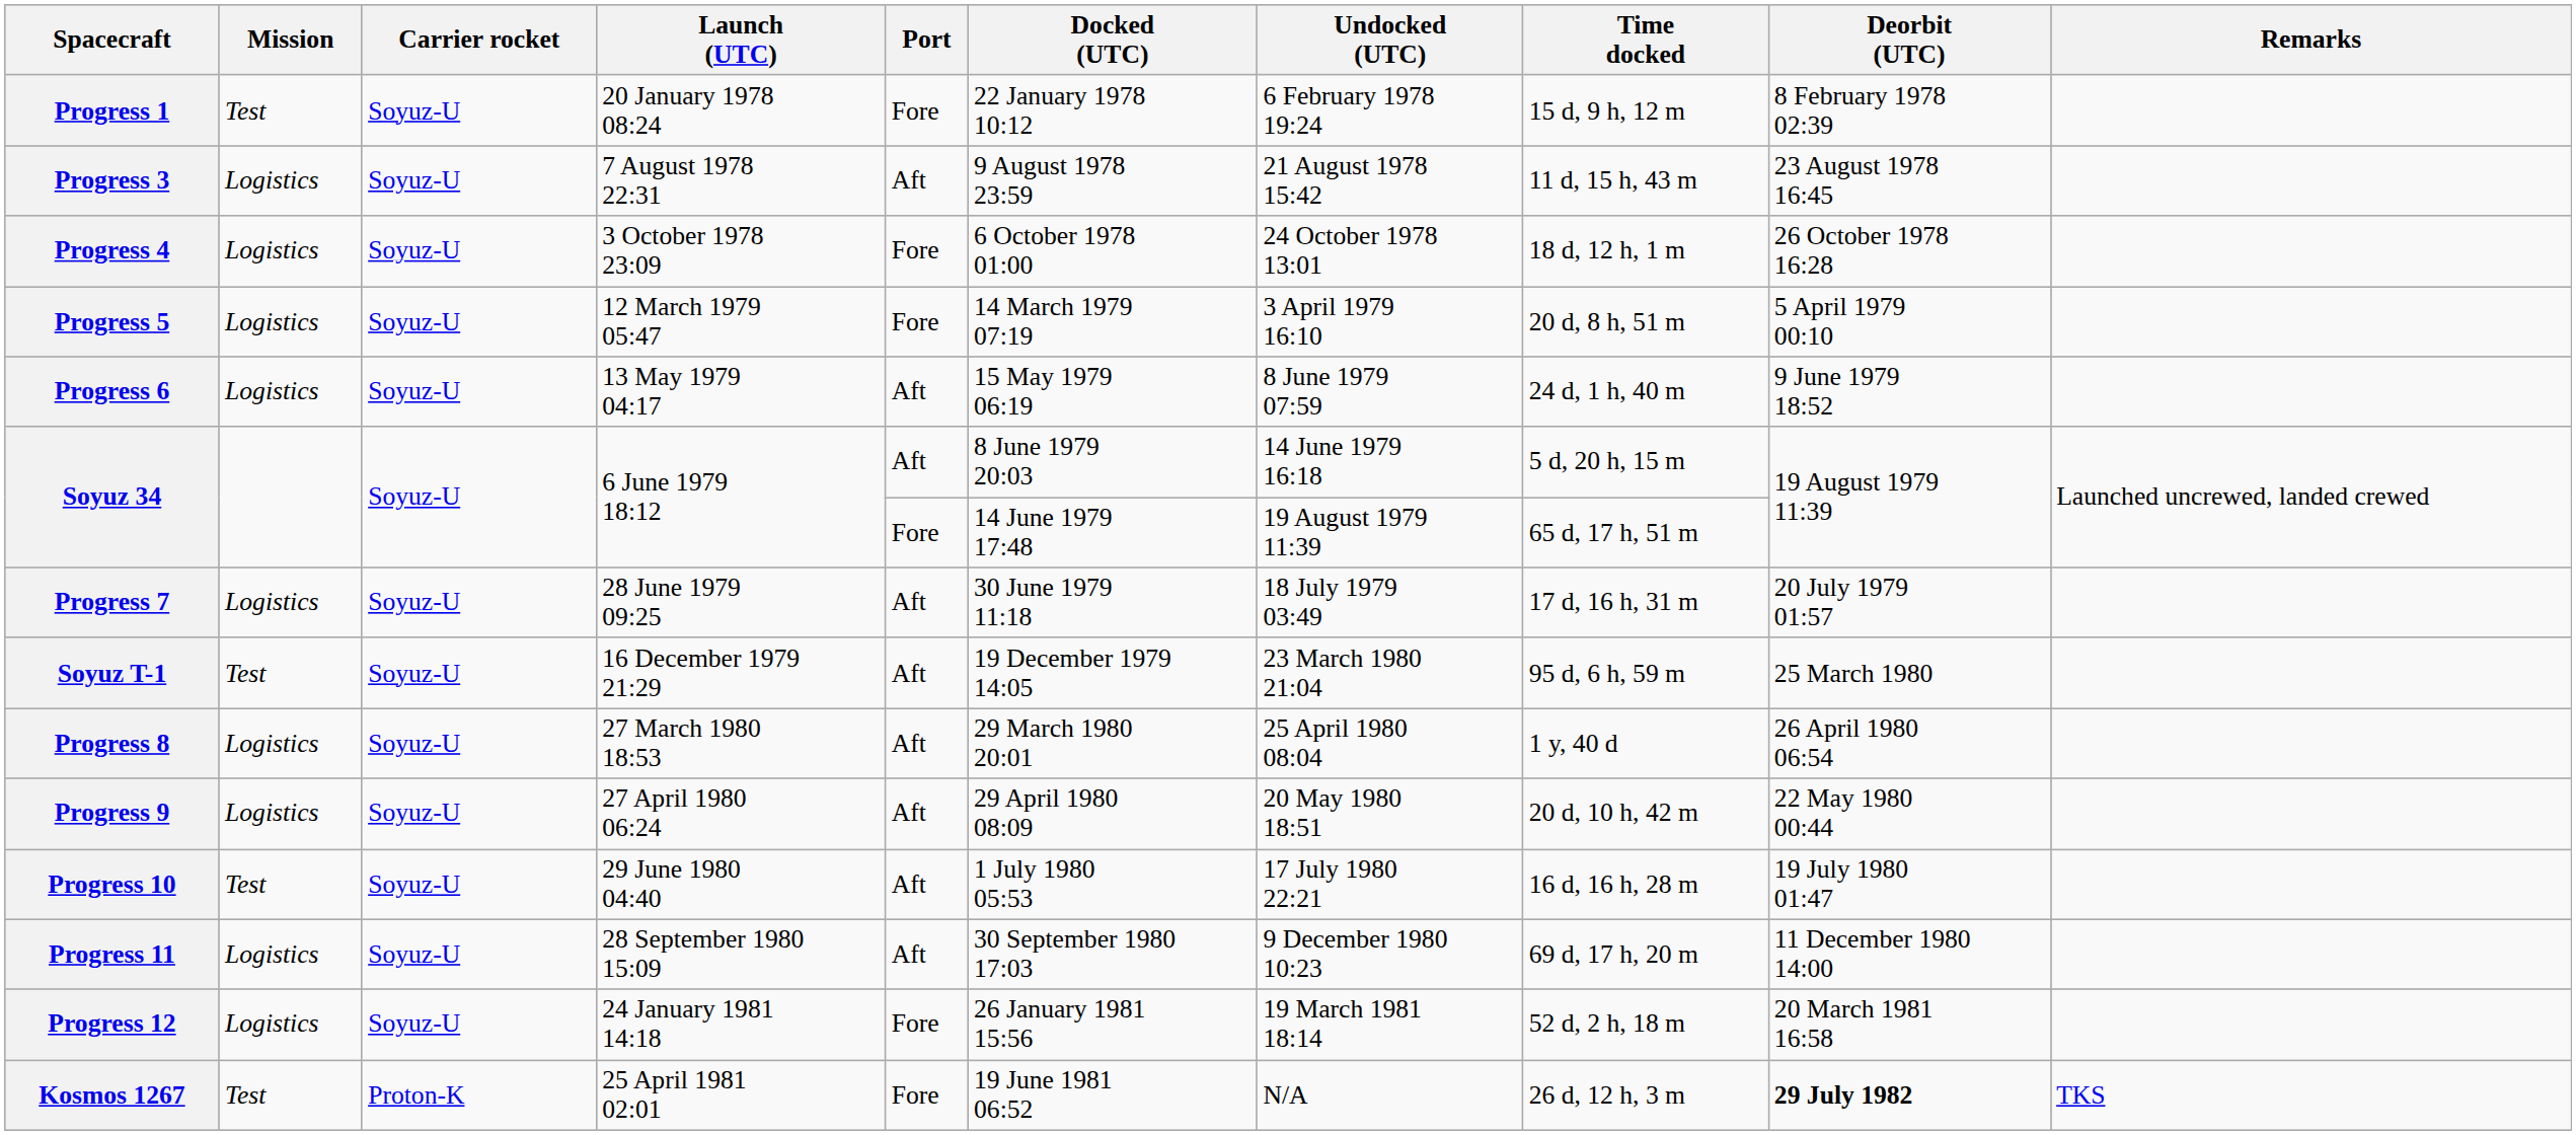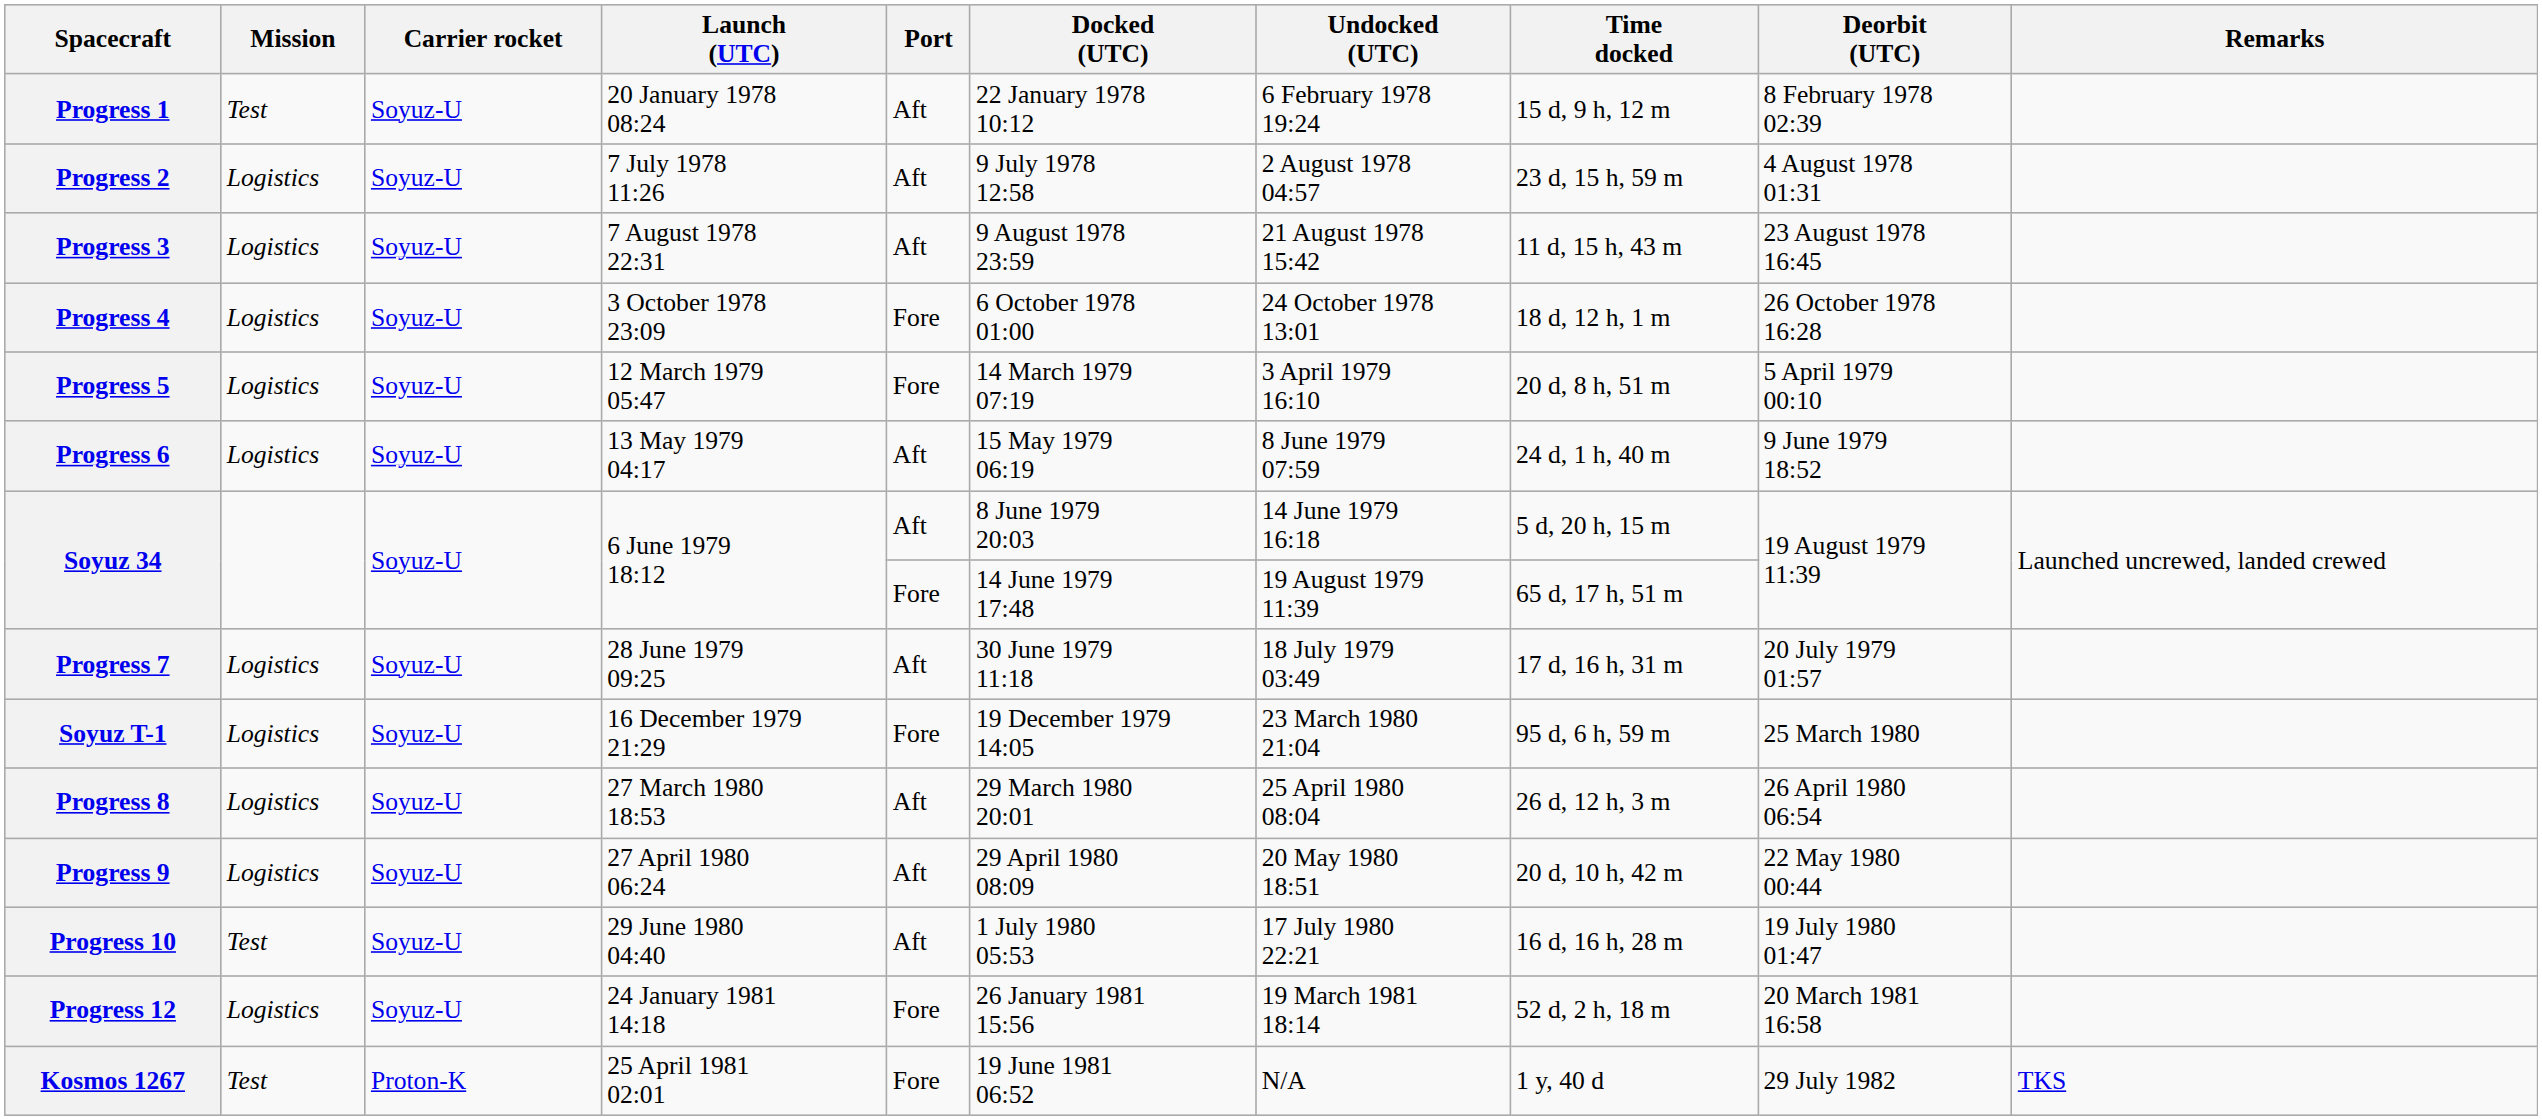 <table class="wikitable sticky-header" width="100%">
 <tr>
 <th scope="col">Spacecraft</th>
 <th scope="col">Mission</th>
 <th scope="col">Carrier rocket</th>
 <th scope="col">Launch<br>(<a href='#'>UTC</a>)</th>
 <th scope="col">Port</th>
 <th scope="col">Docked<br>(UTC)</th>
 <th scope="col">Undocked<br>(UTC)</th>
 <th scope="col">Time<br>docked</th>
 <th scope="col">Deorbit<br>(UTC)</th>
 <th scope="col">Remarks</th>
 </tr>
 <tr>
 <th scope="row"><a href='#'>Progress 1</a></th>
 <td><em>Test</em></td>
 <td><a href='#'>Soyuz-U</a></td>
 <td>20 January 1978<br>08:24</td>
-<td>Fore</td>
+<td>Aft</td>
 <td>22 January 1978<br>10:12</td>
 <td>6 February 1978<br>19:24</td>
 <td>15 d, 9 h, 12 m</td>
 <td>8 February 1978<br>02:39</td>
+<td></td>
+</tr>
+<tr>
+<th scope="row"><a href='#'>Progress 2</a></th>
+<td><em>Logistics</em></td>
+<td><a href='#'>Soyuz-U</a></td>
+<td>7 July 1978<br>11:26</td>
+<td>Aft</td>
+<td>9 July 1978<br>12:58</td>
+<td>2 August 1978<br>04:57</td>
+<td>23 d, 15 h, 59 m</td>
+<td>4 August 1978<br>01:31</td>
 <td></td>
 </tr>
 <tr>
 <th scope="row"><a href='#'>Progress 3</a></th>
 <td><em>Logistics</em></td>
 <td><a href='#'>Soyuz-U</a></td>
 <td>7 August 1978<br>22:31</td>
 <td>Aft</td>
 <td>9 August 1978<br>23:59</td>
 <td>21 August 1978<br>15:42</td>
 <td>11 d, 15 h, 43 m</td>
 <td>23 August 1978<br>16:45</td>
 <td></td>
 </tr>
 <tr>
 <th scope="row"><a href='#'>Progress 4</a></th>
 <td><em>Logistics</em></td>
 <td><a href='#'>Soyuz-U</a></td>
 <td>3 October 1978<br>23:09</td>
 <td>Fore</td>
 <td>6 October 1978<br>01:00</td>
 <td>24 October 1978<br>13:01</td>
 <td>18 d, 12 h, 1 m</td>
 <td>26 October 1978<br>16:28</td>
 <td></td>
 </tr>
 <tr>
 <th scope="row"><a href='#'>Progress 5</a></th>
 <td><em>Logistics</em></td>
 <td><a href='#'>Soyuz-U</a></td>
 <td>12 March 1979<br>05:47</td>
 <td>Fore</td>
 <td>14 March 1979<br>07:19</td>
 <td>3 April 1979<br>16:10</td>
 <td>20 d, 8 h, 51 m</td>
 <td>5 April 1979<br>00:10</td>
 <td></td>
 </tr>
 <tr>
 <th scope="row"><a href='#'>Progress 6</a></th>
 <td><em>Logistics</em></td>
 <td><a href='#'>Soyuz-U</a></td>
 <td>13 May 1979<br>04:17</td>
 <td>Aft</td>
 <td>15 May 1979<br>06:19</td>
 <td>8 June 1979<br>07:59</td>
 <td>24 d, 1 h, 40 m</td>
 <td>9 June 1979<br>18:52</td>
 <td></td>
 </tr>
 <tr>
 <th scope="row" rowspan=2><a href='#'>Soyuz 34</a></th>
 <td rowspan=2></td>
 <td rowspan=2><a href='#'>Soyuz-U</a></td>
 <td rowspan=2>6 June 1979<br>18:12</td>
 <td>Aft</td>
 <td>8 June 1979<br>20:03</td>
 <td>14 June 1979<br>16:18</td>
 <td>5 d, 20 h, 15 m</td>
 <td rowspan=2>19 August 1979<br>11:39</td>
 <td rowspan=2>Launched uncrewed, landed crewed</td>
 </tr>
 <tr>
 <td>Fore</td>
 <td>14 June 1979<br>17:48</td>
 <td>19 August 1979<br>11:39</td>
 <td>65 d, 17 h, 51 m</td>
 </tr>
 <tr>
 <th scope="row"><a href='#'>Progress 7</a></th>
 <td><em>Logistics</em></td>
 <td><a href='#'>Soyuz-U</a></td>
 <td>28 June 1979<br>09:25</td>
 <td>Aft</td>
 <td>30 June 1979<br>11:18</td>
 <td>18 July 1979<br>03:49</td>
 <td>17 d, 16 h, 31 m</td>
 <td>20 July 1979<br>01:57</td>
 <td></td>
 </tr>
 <tr>
 <th scope="row"><a href='#'>Soyuz T-1</a></th>
-<td><em>Test</em></td>
+<td><em>Logistics</em></td>
 <td><a href='#'>Soyuz-U</a></td>
 <td>16 December 1979<br>21:29</td>
-<td>Aft</td>
+<td>Fore</td>
 <td>19 December 1979<br>14:05</td>
 <td>23 March 1980<br>21:04</td>
 <td>95 d, 6 h, 59 m</td>
 <td>25 March 1980</td>
 <td></td>
 </tr>
 <tr>
 <th scope="row"><a href='#'>Progress 8</a></th>
 <td><em>Logistics</em></td>
 <td><a href='#'>Soyuz-U</a></td>
 <td>27 March 1980<br>18:53</td>
 <td>Aft</td>
 <td>29 March 1980<br>20:01</td>
 <td>25 April 1980<br>08:04</td>
-<td>1 y, 40 d</td>
+<td>26 d, 12 h, 3 m</td>
 <td>26 April 1980<br>06:54</td>
 <td></td>
 </tr>
 <tr>
 <th scope="row"><a href='#'>Progress 9</a></th>
 <td><em>Logistics</em></td>
 <td><a href='#'>Soyuz-U</a></td>
 <td>27 April 1980<br>06:24</td>
 <td>Aft</td>
 <td>29 April 1980<br>08:09</td>
 <td>20 May 1980<br>18:51</td>
 <td>20 d, 10 h, 42 m</td>
 <td>22 May 1980<br>00:44</td>
 <td></td>
 </tr>
 <tr>
 <th scope="row"><a href='#'>Progress 10</a></th>
 <td><em>Test</em></td>
 <td><a href='#'>Soyuz-U</a></td>
 <td>29 June 1980<br>04:40</td>
 <td>Aft</td>
 <td>1 July 1980<br>05:53</td>
 <td>17 July 1980<br>22:21</td>
 <td>16 d, 16 h, 28 m</td>
 <td>19 July 1980<br>01:47</td>
 <td></td>
 </tr>
 <tr>
-<th scope="row"><a href='#'>Progress 11</a></th>
-<td><em>Logistics</em></td>
-<td><a href='#'>Soyuz-U</a></td>
-<td>28 September 1980<br>15:09</td>
-<td>Aft</td>
-<td>30 September 1980<br>17:03</td>
-<td>9 December 1980<br>10:23</td>
-<td>69 d, 17 h, 20 m</td>
-<td>11 December 1980<br>14:00</td>
-<td></td>
-</tr>
-<tr>
 <th scope="row"><a href='#'>Progress 12</a></th>
 <td><em>Logistics</em></td>
 <td><a href='#'>Soyuz-U</a></td>
 <td>24 January 1981<br>14:18</td>
 <td>Fore</td>
 <td>26 January 1981<br>15:56</td>
 <td>19 March 1981<br>18:14</td>
 <td>52 d, 2 h, 18 m</td>
 <td>20 March 1981<br>16:58</td>
 <td></td>
 </tr>
 <tr>
 <th scope="row"><a href='#'>Kosmos 1267</a></th>
 <td><em>Test</em></td>
 <td><a href='#'>Proton-K</a></td>
 <td>25 April 1981<br>02:01</td>
 <td>Fore</td>
 <td>19 June 1981<br>06:52</td>
 <td>N/A</td>
-<td>26 d, 12 h, 3 m</td>
-<td><strong>29 July 1982</strong></td>
+<td>1 y, 40 d</td>
+<td>29 July 1982</td>
 <td><a href='#'>TKS</a></td>
 </tr>
 </table>
